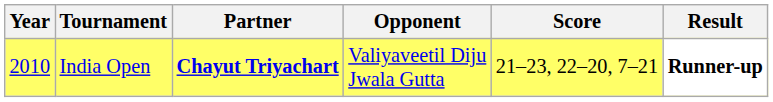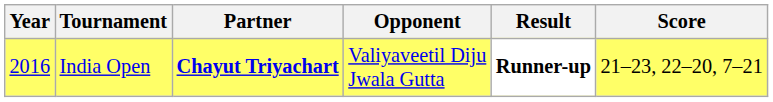 <table class="sortable wikitable" style="font-size: 90%;">
 <tr>
 <th>Year</th>
 <th>Tournament</th>
 <th>Partner</th>
 <th>Opponent</th>
+<th>Result</th>
 <th>Score</th>
-<th>Result</th>
 </tr>
 <tr style="background:#FFFF67">
-<td align="center"><a href='#'>2010</a></td>
+<td align="center"><a href='#'>2016</a></td>
 <td align="left"><a href='#'>India Open</a></td>
 <td align="left"><strong> <a href='#'>Chayut Triyachart</a></strong></td>
 <td align="left"> <a href='#'>Valiyaveetil Diju</a><br> <a href='#'>Jwala Gutta</a></td>
+<td style="text-align:left; background:white"> <strong>Runner-up</strong></td>
 <td align="left">21–23, 22–20, 7–21</td>
-<td style="text-align:left; background:white"> <strong>Runner-up</strong></td>
 </tr>
 </table>
